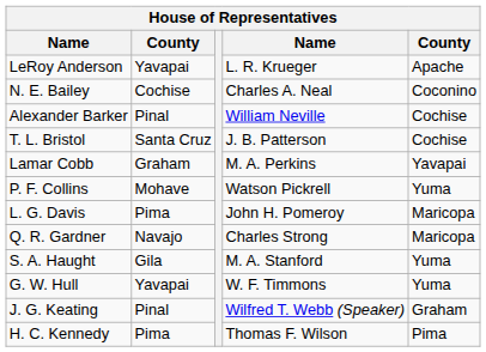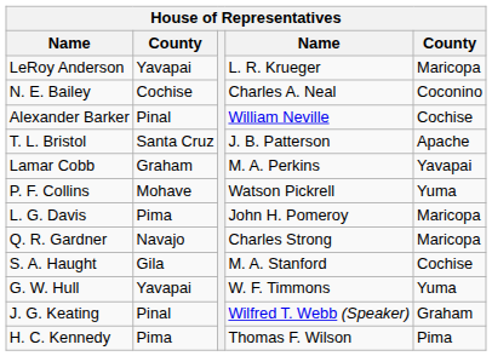 <table class="wikitable" style="float: right">
 <tr>
 <th colspan="5">House of Representatives</th>
 </tr>
 <tr>
 <th>Name</th>
 <th>County</th>
 <th rowspan="13"></th>
 <th>Name</th>
 <th>County</th>
 </tr>
 <tr>
 <td>LeRoy Anderson</td>
 <td>Yavapai</td>
 <td>L. R. Krueger</td>
-<td>Apache</td>
+<td>Maricopa</td>
 </tr>
 <tr>
 <td>N. E. Bailey</td>
 <td>Cochise</td>
 <td>Charles A. Neal</td>
 <td>Coconino</td>
 </tr>
 <tr>
 <td>Alexander Barker</td>
 <td>Pinal</td>
 <td><a href='#'>William Neville</a></td>
 <td>Cochise</td>
 </tr>
 <tr>
 <td>T. L. Bristol</td>
 <td>Santa Cruz</td>
 <td>J. B. Patterson</td>
-<td>Cochise</td>
+<td>Apache</td>
 </tr>
 <tr>
 <td>Lamar Cobb</td>
 <td>Graham</td>
 <td>M. A. Perkins</td>
 <td>Yavapai</td>
 </tr>
 <tr>
 <td>P. F. Collins</td>
 <td>Mohave</td>
 <td>Watson Pickrell</td>
 <td>Yuma</td>
 </tr>
 <tr>
 <td>L. G. Davis</td>
 <td>Pima</td>
 <td>John H. Pomeroy</td>
 <td>Maricopa</td>
 </tr>
 <tr>
 <td>Q. R. Gardner</td>
 <td>Navajo</td>
 <td>Charles Strong</td>
 <td>Maricopa</td>
 </tr>
 <tr>
 <td>S. A. Haught</td>
 <td>Gila</td>
 <td>M. A. Stanford</td>
-<td>Yuma</td>
+<td>Cochise</td>
 </tr>
 <tr>
 <td>G. W. Hull</td>
 <td>Yavapai</td>
 <td>W. F. Timmons</td>
 <td>Yuma</td>
 </tr>
 <tr>
 <td>J. G. Keating</td>
 <td>Pinal</td>
 <td><a href='#'>Wilfred T. Webb</a> <em>(Speaker)</em></td>
 <td>Graham</td>
 </tr>
 <tr>
 <td>H. C. Kennedy</td>
 <td>Pima</td>
 <td>Thomas F. Wilson</td>
 <td>Pima</td>
 </tr>
 </table>
